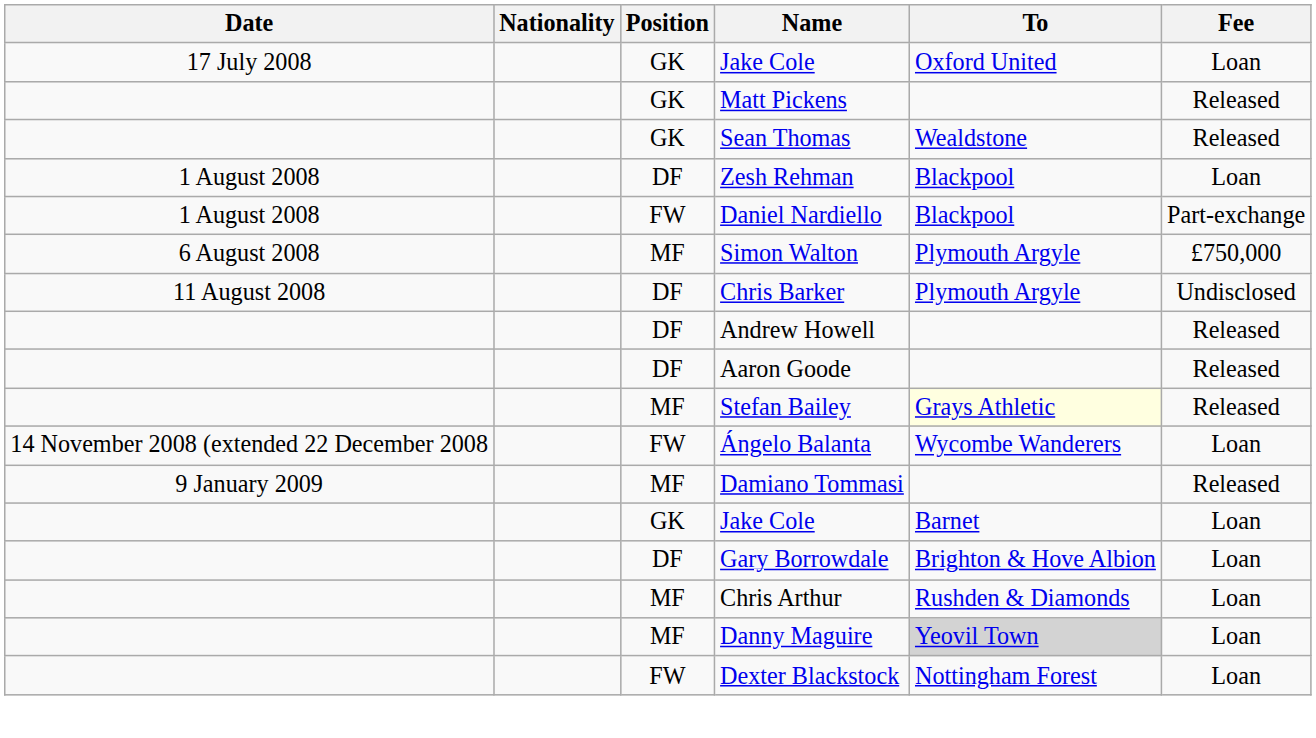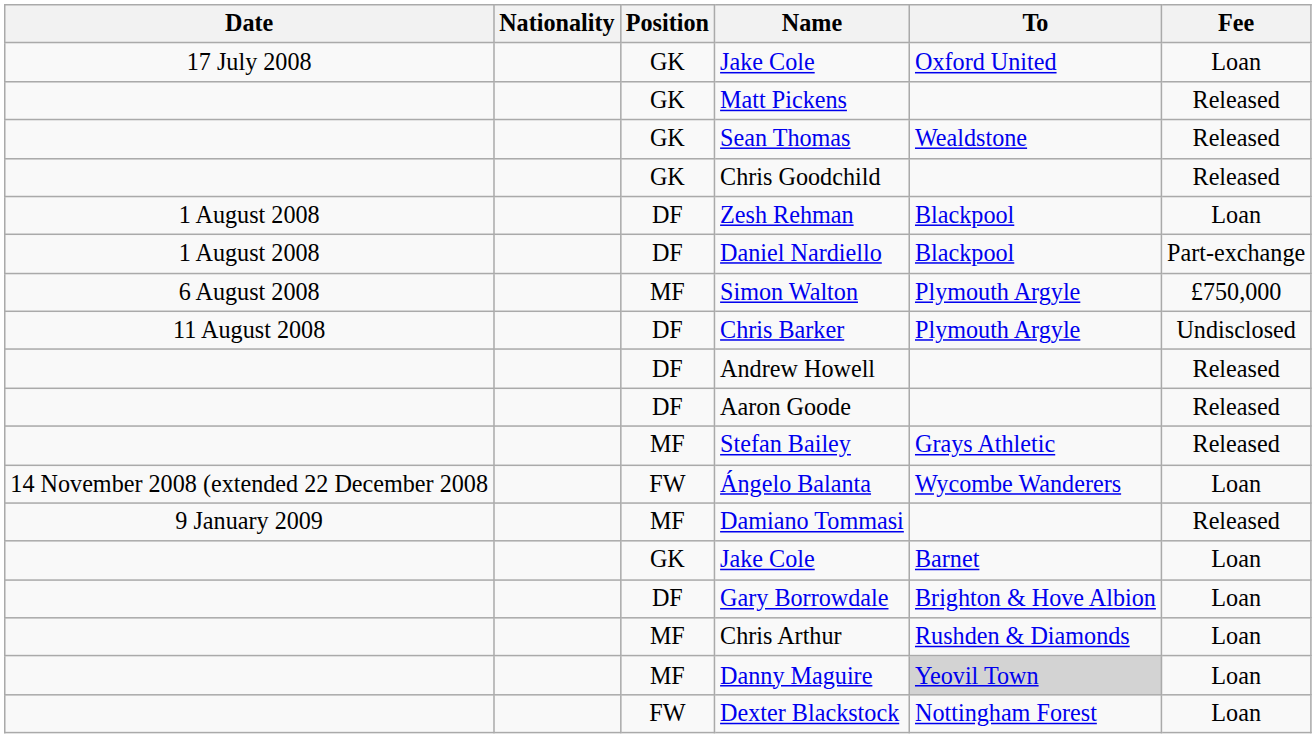 <table class="wikitable" style="text-align: center">
 <tr>
 <th>Date</th>
 <th>Nationality</th>
 <th>Position</th>
 <th>Name</th>
 <th>To</th>
 <th>Fee</th>
 </tr>
 <tr>
 <td>17 July 2008</td>
 <td></td>
 <td align="centre">GK</td>
 <td align="left"><a href='#'>Jake Cole</a></td>
 <td align=left><a href='#'>Oxford United</a></td>
 <td align=centre>Loan</td>
 </tr>
 <tr>
 <td></td>
 <td></td>
 <td align="centre">GK</td>
 <td align="left"><a href='#'>Matt Pickens</a></td>
 <td align=left></td>
 <td align=centre>Released</td>
 </tr>
 <tr>
 <td></td>
 <td></td>
 <td align="centre">GK</td>
 <td align="left"><a href='#'>Sean Thomas</a></td>
 <td align=left><a href='#'>Wealdstone</a></td>
 <td align=centre>Released</td>
 </tr>
 <tr>
+<td></td>
+<td></td>
+<td align="centre">GK</td>
+<td align="left">Chris Goodchild</td>
+<td align=left></td>
+<td align=centre>Released</td>
+</tr>
+<tr>
 <td>1 August 2008</td>
 <td></td>
 <td align="centre">DF</td>
 <td align="left"><a href='#'>Zesh Rehman</a></td>
 <td align="left"><a href='#'>Blackpool</a></td>
 <td align="centre">Loan</td>
 </tr>
 <tr>
 <td>1 August 2008</td>
 <td></td>
-<td align="centre">FW</td>
+<td align="centre">DF</td>
 <td align="left"><a href='#'>Daniel Nardiello</a></td>
 <td align="left"><a href='#'>Blackpool</a></td>
 <td align="centre">Part-exchange</td>
 </tr>
 <tr>
 <td>6 August 2008</td>
 <td></td>
 <td align="centre">MF</td>
 <td align="left"><a href='#'>Simon Walton</a></td>
 <td align="left"><a href='#'>Plymouth Argyle</a></td>
 <td align="centre">£750,000</td>
 </tr>
 <tr>
 <td>11 August 2008</td>
 <td></td>
 <td align="centre">DF</td>
 <td align="left"><a href='#'>Chris Barker</a></td>
 <td align="left"><a href='#'>Plymouth Argyle</a></td>
 <td align="centre">Undisclosed</td>
 </tr>
 <tr>
 <td></td>
 <td></td>
 <td align="centre">DF</td>
 <td align="left">Andrew Howell</td>
 <td align="left"></td>
 <td align="centre">Released</td>
 </tr>
 <tr>
 <td></td>
 <td></td>
 <td align="centre">DF</td>
 <td align="left">Aaron Goode</td>
 <td align="left"></td>
 <td align="centre">Released</td>
 </tr>
 <tr>
 <td></td>
 <td></td>
 <td align="centre">MF</td>
 <td align="left"><a href='#'>Stefan Bailey</a></td>
-<td align="left" style="background: lightyellow;"><a href='#'>Grays Athletic</a></td>
+<td align="left"><a href='#'>Grays Athletic</a></td>
 <td align="centre">Released</td>
 </tr>
 <tr>
 <td>14 November 2008 (extended 22 December 2008</td>
 <td></td>
 <td align="centre">FW</td>
 <td align="left"><a href='#'>Ángelo Balanta</a></td>
 <td align=left><a href='#'>Wycombe Wanderers</a></td>
 <td align=centre>Loan</td>
 </tr>
 <tr>
 <td>9 January 2009</td>
 <td></td>
 <td align="centre">MF</td>
 <td align="left"><a href='#'>Damiano Tommasi</a></td>
 <td align=left></td>
 <td align=centre>Released</td>
 </tr>
 <tr>
 <td></td>
 <td></td>
 <td align="centre">GK</td>
 <td align="left"><a href='#'>Jake Cole</a></td>
 <td align=left><a href='#'>Barnet</a></td>
 <td align=centre>Loan</td>
 </tr>
 <tr>
 <td></td>
 <td></td>
 <td align="centre">DF</td>
 <td align="left"><a href='#'>Gary Borrowdale</a></td>
 <td align=left><a href='#'>Brighton & Hove Albion</a></td>
 <td align=centre>Loan</td>
 </tr>
 <tr>
 <td></td>
 <td></td>
 <td align="centre">MF</td>
 <td align="left">Chris Arthur</td>
 <td align=left><a href='#'>Rushden & Diamonds</a></td>
 <td align=centre>Loan</td>
 </tr>
 <tr>
 <td></td>
 <td></td>
 <td align="centre">MF</td>
 <td align="left"><a href='#'>Danny Maguire</a></td>
 <td align=left style="background: lightgrey;"><a href='#'>Yeovil Town</a></td>
 <td align=centre>Loan</td>
 </tr>
 <tr>
 <td></td>
 <td></td>
 <td align="centre">FW</td>
 <td align="left"><a href='#'>Dexter Blackstock</a></td>
 <td align=left><a href='#'>Nottingham Forest</a></td>
 <td align=centre>Loan</td>
 </tr>
 </table>
